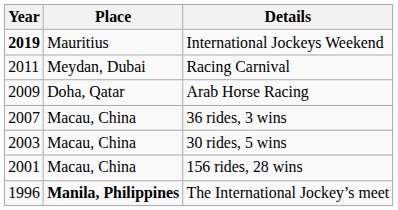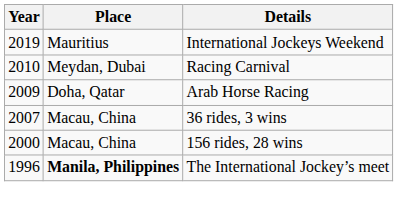 <table class="wikitable">
 <tr>
 <th>Year</th>
 <th>Place</th>
 <th>Details</th>
 </tr>
 <tr>
-<td><strong>2019</strong></td>
+<td>2019</td>
 <td>Mauritius</td>
 <td>International Jockeys Weekend</td>
 </tr>
 <tr>
-<td>2011</td>
+<td>2010</td>
 <td>Meydan, Dubai</td>
 <td>Racing Carnival</td>
 </tr>
 <tr>
 <td>2009</td>
 <td>Doha, Qatar</td>
 <td>Arab Horse Racing</td>
 </tr>
 <tr>
 <td>2007</td>
 <td>Macau, China</td>
 <td>36 rides, 3 wins</td>
 </tr>
 <tr>
-<td>2003</td>
-<td>Macau, China</td>
-<td>30 rides, 5 wins</td>
-</tr>
-<tr>
-<td>2001</td>
+<td>2000</td>
 <td>Macau, China</td>
 <td>156 rides, 28 wins</td>
 </tr>
 <tr>
 <td>1996</td>
 <td><strong>Manila, Philippines</strong></td>
 <td>The International Jockey’s meet</td>
 </tr>
 </table>
